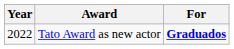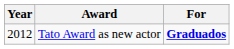 <table class="wikitable">
 <tr>
 <th>Year</th>
 <th>Award</th>
 <th>For</th>
 </tr>
 <tr>
-<td>2022</td>
+<td>2012</td>
 <td><a href='#'>Tato Award</a> as new actor</td>
 <td><strong><a href='#'>Graduados</a></strong></td>
 </tr>
 </table>
